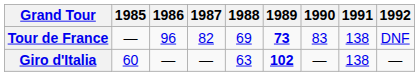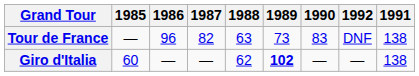 <table class="wikitable plainrowheaders">
 <tr>
 <th scope="col"><a href='#'>Grand Tour</a></th>
 <th scope="col">1985</th>
 <th scope="col">1986</th>
 <th scope="col">1987</th>
 <th scope="col">1988</th>
 <th scope="col">1989</th>
 <th scope="col">1990</th>
+<th scope="col">1992</th>
 <th scope="col">1991</th>
-<th scope="col">1992</th>
 </tr>
 <tr style="text-align:center;">
 <th scope="row"> <a href='#'>Tour de France</a></th>
 <td>—</td>
 <td><a href='#'>96</a></td>
 <td><a href='#'>82</a></td>
-<td><a href='#'>69</a></td>
-<td><strong><a href='#'>73</a></strong></td>
+<td><a href='#'>63</a></td>
+<td><a href='#'>73</a></td>
 <td><a href='#'>83</a></td>
+<td><a href='#'>DNF</a></td>
 <td><a href='#'>138</a></td>
-<td><a href='#'>DNF</a></td>
 </tr>
 <tr style="text-align:center;">
 <th scope="row"> <a href='#'>Giro d'Italia</a></th>
 <td><a href='#'>60</a></td>
 <td>—</td>
 <td>—</td>
-<td><a href='#'>63</a></td>
+<td><a href='#'>62</a></td>
 <td><strong><a href='#'>102</a></strong></td>
 <td>—</td>
+<td>—</td>
 <td><a href='#'>138</a></td>
-<td>—</td>
 </tr>
 </table>
